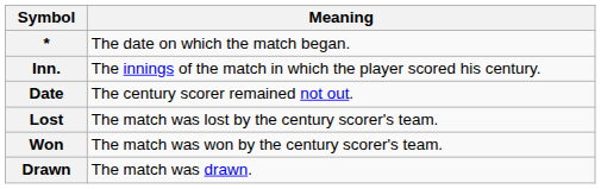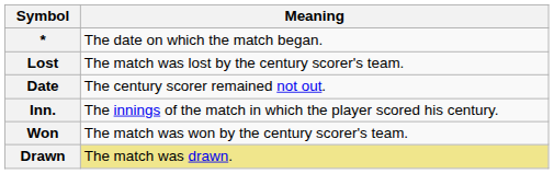 <table class="wikitable plainrowheaders" border="1">
 <tr>
 <th scope="col" style="width:75px">Symbol</th>
 <th scope="col" style="width:500px">Meaning</th>
 </tr>
 <tr>
 <th scope="row">*</th>
 <td>The date on which the match began.</td>
 </tr>
 <tr>
-<th scope="row">Inn.</th>
-<td>The <a href='#'>innings</a> of the match in which the player scored his century.</td>
+<th scope="row">Lost</th>
+<td>The match was lost by the century scorer's team.</td>
 </tr>
 <tr>
 <th scope="row">Date</th>
 <td>The century scorer remained <a href='#'>not out</a>.</td>
 </tr>
 <tr>
-<th scope="row">Lost</th>
-<td>The match was lost by the century scorer's team.</td>
+<th scope="row">Inn.</th>
+<td>The <a href='#'>innings</a> of the match in which the player scored his century.</td>
 </tr>
 <tr>
 <th scope="row">Won</th>
 <td>The match was won by the century scorer's team.</td>
 </tr>
 <tr>
 <th scope="row">Drawn</th>
-<td>The match was <a href='#'>drawn</a>.</td>
+<td style="background: khaki;">The match was <a href='#'>drawn</a>.</td>
 </tr>
 </table>
